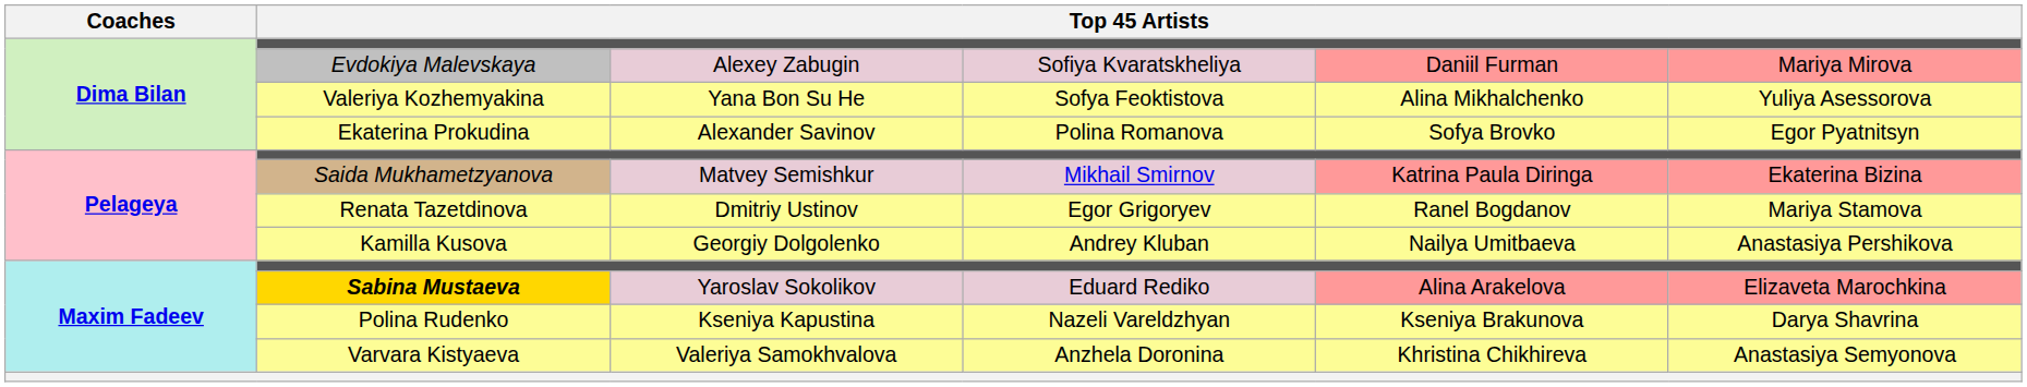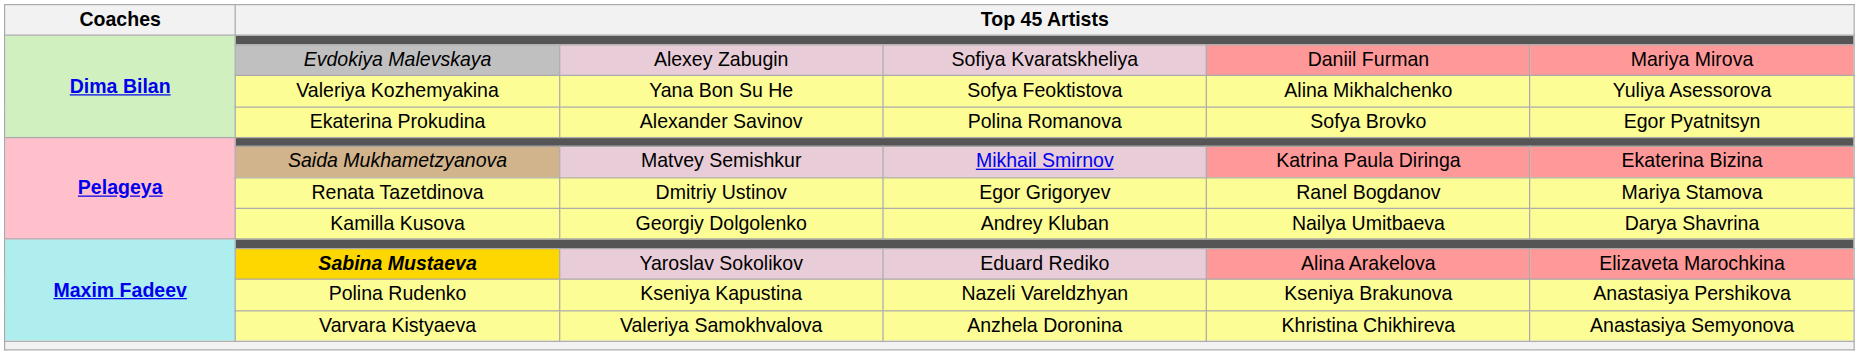 <table class="wikitable" style="text-align:center; width:120%;">
 <tr>
 <th scope="col" width="10%">Coaches</th>
 <th scope="col" width="90%" colspan="10">Top 45 Artists</th>
 </tr>
 <tr>
 <th rowspan=4 style="background:#d0f0c0;"><a href='#'>Dima Bilan</a></th>
 <td colspan="6" style="background:#555555"></td>
 </tr>
 <tr>
 <td width="14%" style="background:silver"><em>Evdokiya Malevskaya</em></td>
 <td width="14%" style="background:#E8CCD7">Alexey Zabugin</td>
 <td width="14%" style="background:#E8CCD7">Sofiya Kvaratskheliya</td>
 <td width="14%" style="background:#FF9999">Daniil Furman</td>
 <td width="14%" style="background:#FF9999">Mariya Mirova</td>
 </tr>
 <tr>
 <td style="background:#FDFD96">Valeriya Kozhemyakina</td>
 <td style="background:#FDFD96">Yana Bon Su He</td>
 <td style="background:#FDFD96">Sofya Feoktistova</td>
 <td style="background:#FDFD96">Alina Mikhalchenko</td>
 <td style="background:#FDFD96">Yuliya Asessorova</td>
 </tr>
 <tr>
 <td style="background:#FDFD96">Ekaterina Prokudina</td>
 <td style="background:#FDFD96">Alexander Savinov</td>
 <td style="background:#FDFD96">Polina Romanova</td>
 <td style="background:#FDFD96">Sofya Brovko</td>
 <td style="background:#FDFD96">Egor Pyatnitsyn</td>
 </tr>
 <tr>
 <th rowspan=4 style="background:pink;"><a href='#'>Pelageya</a></th>
 <td colspan="6" style="background:#555555"></td>
 </tr>
 <tr>
 <td style="background:tan"><em>Saida Mukhametzyanova</em></td>
 <td style="background:#E8CCD7">Matvey Semishkur</td>
 <td style="background:#E8CCD7"><a href='#'>Mikhail Smirnov</a></td>
 <td style="background:#FF9999">Katrina Paula Diringa</td>
 <td style="background:#FF9999">Ekaterina Bizina</td>
 </tr>
 <tr>
 <td style="background:#FDFD96">Renata Tazetdinova</td>
 <td style="background:#FDFD96">Dmitriy Ustinov</td>
 <td style="background:#FDFD96">Egor Grigoryev</td>
 <td style="background:#FDFD96">Ranel Bogdanov</td>
 <td style="background:#FDFD96">Mariya Stamova</td>
 </tr>
 <tr>
 <td style="background:#FDFD96">Kamilla Kusova</td>
 <td style="background:#FDFD96">Georgiy Dolgolenko</td>
 <td style="background:#FDFD96">Andrey Kluban</td>
 <td style="background:#FDFD96">Nailya Umitbaeva</td>
-<td style="background:#FDFD96">Anastasiya Pershikova</td>
+<td style="background:#FDFD96">Darya Shavrina</td>
 </tr>
 <tr>
 <th rowspan=4 style="background:#afeeee;"><a href='#'>Maxim Fadeev</a></th>
 <td colspan="6" style="background:#555555"></td>
 </tr>
 <tr>
 <td style="background:gold"><strong><em>Sabina Mustaeva</em></strong></td>
 <td style="background:#E8CCD7">Yaroslav Sokolikov</td>
 <td style="background:#E8CCD7">Eduard Rediko</td>
 <td style="background:#FF9999">Alina Arakelova</td>
 <td style="background:#FF9999">Elizaveta Marochkina</td>
 </tr>
 <tr>
 <td style="background:#FDFD96">Polina Rudenko</td>
 <td style="background:#FDFD96">Kseniya Kapustina</td>
 <td style="background:#FDFD96">Nazeli Vareldzhyan</td>
 <td style="background:#FDFD96">Kseniya Brakunova</td>
-<td style="background:#FDFD96">Darya Shavrina</td>
+<td style="background:#FDFD96">Anastasiya Pershikova</td>
 </tr>
 <tr>
 <td style="background:#FDFD96">Varvara Kistyaeva</td>
 <td style="background:#FDFD96">Valeriya Samokhvalova</td>
 <td style="background:#FDFD96">Anzhela Doronina</td>
 <td style="background:#FDFD96">Khristina Chikhireva</td>
 <td style="background:#FDFD96">Anastasiya Semyonova</td>
 </tr>
 <tr>
 <th style="font-size:90%; line-height:12px;" colspan="6"></th>
 </tr>
 </table>
